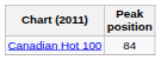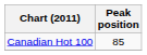 <table class="wikitable">
 <tr>
 <th>Chart (2011)</th>
 <th>Peak<br>position</th>
 </tr>
 <tr>
 <td><a href='#'>Canadian Hot 100</a></td>
-<td align="center">84</td>
+<td align="center">85</td>
 </tr>
 <tr>
 </tr>
 </table>
